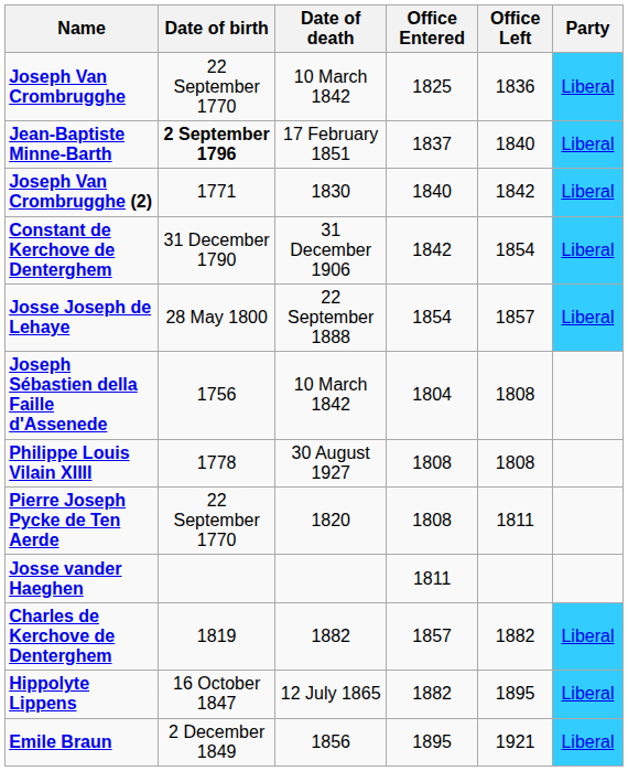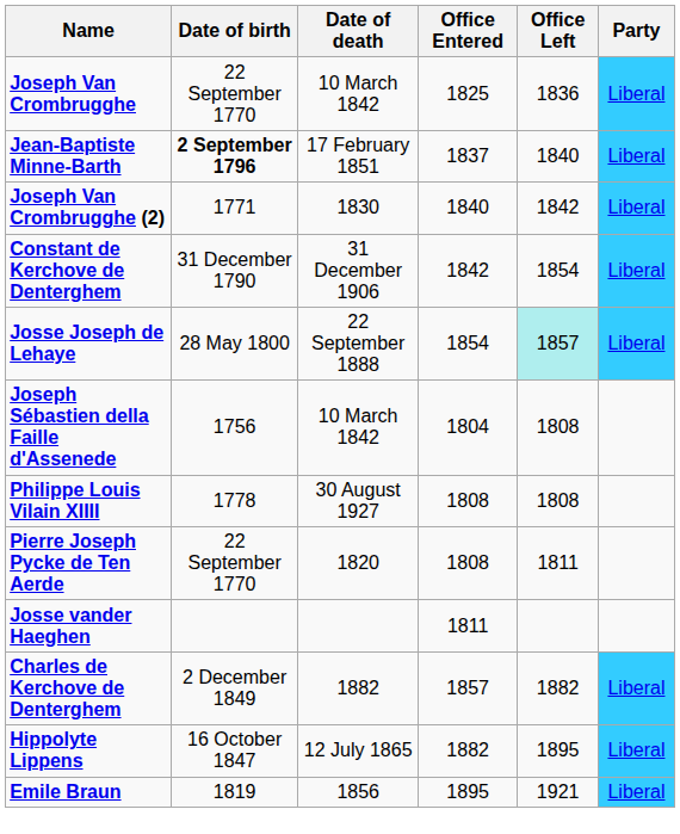 <table width=90% class="wikitable">
 <tr>
 <th width=10%>Name</th>
 <th width=6%>Date of birth</th>
 <th width=6%>Date of death</th>
 <th width=6%>Office Entered</th>
 <th width=6%>Office Left</th>
 <th width=3%>Party</th>
 </tr>
 <tr>
 <td align="left"><strong><a href='#'>Joseph Van Crombrugghe</a></strong></td>
 <td align="center">22 September 1770</td>
 <td align="center">10 March 1842</td>
 <td align="center">1825</td>
 <td align="center">1836</td>
 <td align="center" bgcolor=#33CCFF><a href='#'>Liberal</a></td>
 </tr>
 <tr>
 <td align="left"><strong><a href='#'>Jean-Baptiste Minne-Barth</a></strong></td>
 <td align="center"><strong>2 September 1796</strong></td>
 <td align="center">17 February 1851</td>
 <td align="center">1837</td>
 <td align="center">1840</td>
 <td align="center" bgcolor=#33CCFF><a href='#'>Liberal</a></td>
 </tr>
 <tr>
 <td align="left"><strong><a href='#'>Joseph Van Crombrugghe</a> (2)</strong></td>
 <td align="center">1771</td>
 <td align="center">1830</td>
 <td align="center">1840</td>
 <td align="center">1842</td>
 <td align="center" bgcolor=#33CCFF><a href='#'>Liberal</a></td>
 </tr>
 <tr>
 <td align="left"><strong><a href='#'>Constant de Kerchove de Denterghem</a></strong></td>
 <td align="center">31 December 1790</td>
 <td align="center">31 December 1906</td>
 <td align="center">1842</td>
 <td align="center">1854</td>
 <td align="center" bgcolor=#33CCFF><a href='#'>Liberal</a></td>
 </tr>
 <tr>
 <td align="left"><strong><a href='#'>Josse Joseph de Lehaye</a></strong></td>
 <td align="center">28 May 1800</td>
 <td align="center">22 September 1888</td>
 <td align="center">1854</td>
-<td align="center">1857</td>
+<td align="center" style="background: paleturquoise;">1857</td>
 <td align="center" bgcolor=#33CCFF><a href='#'>Liberal</a></td>
 </tr>
 <tr>
 <td align="left"><strong><a href='#'>Joseph Sébastien della Faille d'Assenede</a></strong></td>
 <td align="center">1756</td>
 <td align="center">10 March 1842</td>
 <td align="center">1804</td>
 <td align="center">1808</td>
 <td></td>
 </tr>
 <tr>
 <td align="left"><strong><a href='#'>Philippe Louis Vilain XIIII</a></strong></td>
 <td align="center">1778</td>
 <td align="center">30 August 1927</td>
 <td align="center">1808</td>
 <td align="center">1808</td>
 <td></td>
 </tr>
 <tr>
 <td align="left"><strong><a href='#'>Pierre Joseph Pycke de Ten Aerde</a></strong></td>
 <td align="center">22 September 1770</td>
 <td align="center">1820</td>
 <td align="center">1808</td>
 <td align="center">1811</td>
 <td></td>
 </tr>
 <tr>
 <td align="left"><strong><a href='#'>Josse vander Haeghen</a></strong></td>
 <td align="center"></td>
 <td align="center"></td>
 <td align="center">1811</td>
 <td align="center"></td>
 <td></td>
 </tr>
 <tr>
 <td align="left"><strong><a href='#'>Charles de Kerchove de Denterghem</a></strong></td>
-<td align="center">1819</td>
+<td align="center">2 December 1849</td>
 <td align="center">1882</td>
 <td align="center">1857</td>
 <td align="center">1882</td>
 <td align="center" bgcolor=#33CCFF><a href='#'>Liberal</a></td>
 </tr>
 <tr>
 <td align="left"><strong><a href='#'>Hippolyte Lippens</a></strong></td>
 <td align="center">16 October 1847</td>
 <td align="center">12 July 1865</td>
 <td align="center">1882</td>
 <td align="center">1895</td>
 <td align="center" bgcolor=#33CCFF><a href='#'>Liberal</a></td>
 </tr>
 <tr>
 <td align="left"><strong><a href='#'>Emile Braun</a></strong></td>
-<td align="center">2 December 1849</td>
+<td align="center">1819</td>
 <td align="center">1856</td>
 <td align="center">1895</td>
 <td align="center">1921</td>
 <td align="center" bgcolor=#33CCFF><a href='#'>Liberal</a></td>
 </tr>
 </table>
